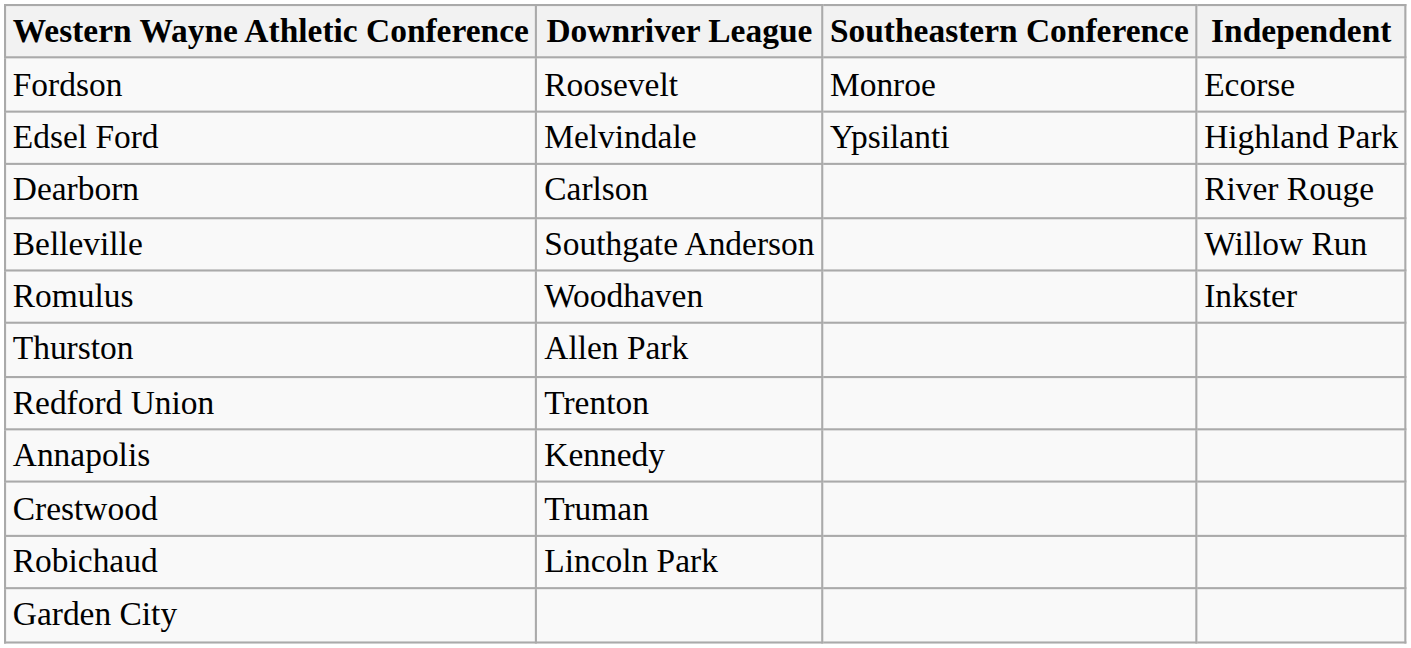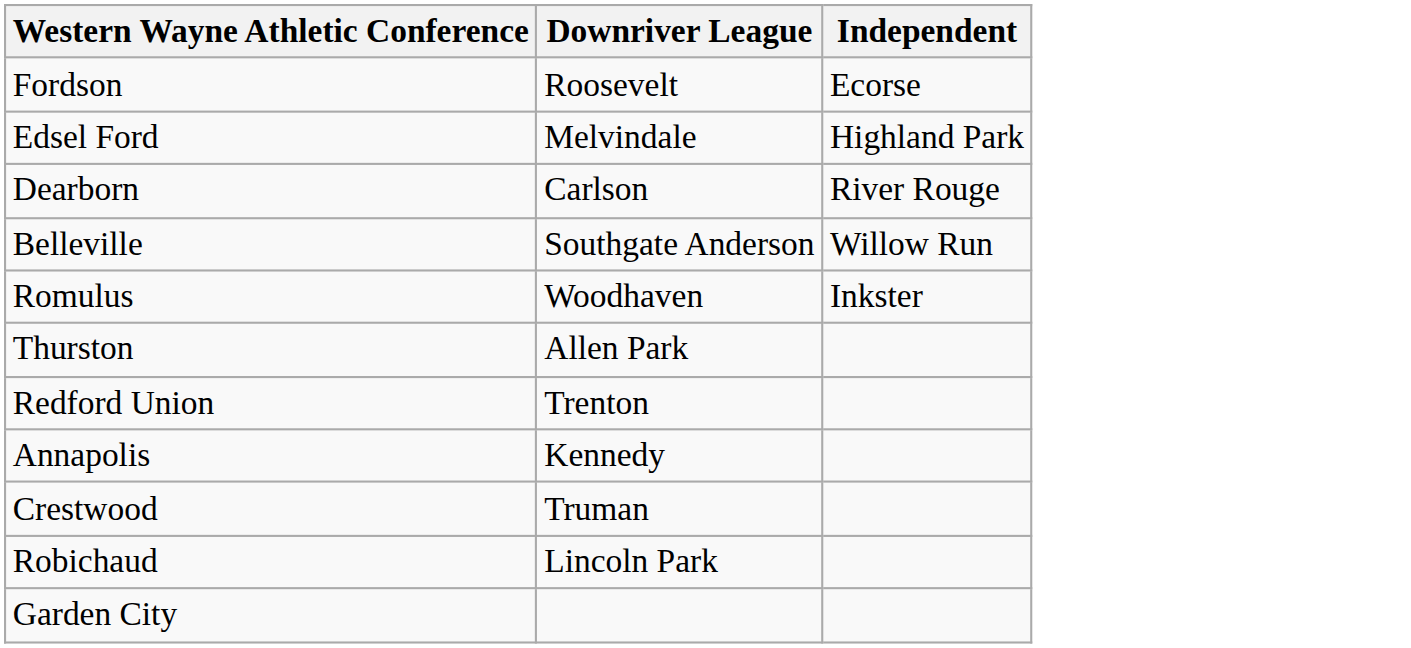 <table class="wikitable">
 <tr>
 <th>Western Wayne Athletic Conference</th>
 <th>Downriver League</th>
-<th>Southeastern Conference</th>
 <th>Independent</th>
 </tr>
 <tr>
 <td>Fordson</td>
 <td>Roosevelt</td>
-<td>Monroe</td>
 <td>Ecorse</td>
 </tr>
 <tr>
 <td>Edsel Ford</td>
 <td>Melvindale</td>
-<td>Ypsilanti</td>
 <td>Highland Park</td>
 </tr>
 <tr>
 <td>Dearborn</td>
 <td>Carlson</td>
-<td></td>
 <td>River Rouge</td>
 </tr>
 <tr>
 <td>Belleville</td>
 <td>Southgate Anderson</td>
-<td></td>
 <td>Willow Run</td>
 </tr>
 <tr>
 <td>Romulus</td>
 <td>Woodhaven</td>
-<td></td>
 <td>Inkster</td>
 </tr>
 <tr>
 <td>Thurston</td>
 <td>Allen Park</td>
 <td></td>
-<td></td>
 </tr>
 <tr>
 <td>Redford Union</td>
 <td>Trenton</td>
-<td></td>
 <td></td>
 </tr>
 <tr>
 <td>Annapolis</td>
 <td>Kennedy</td>
 <td></td>
-<td></td>
 </tr>
 <tr>
 <td>Crestwood</td>
 <td>Truman</td>
-<td></td>
 <td></td>
 </tr>
 <tr>
 <td>Robichaud</td>
 <td>Lincoln Park</td>
 <td></td>
-<td></td>
 </tr>
 <tr>
 <td>Garden City</td>
 <td></td>
 <td></td>
-<td></td>
 </tr>
 </table>
